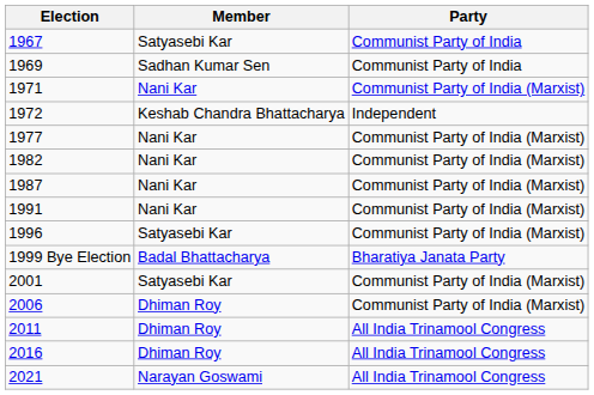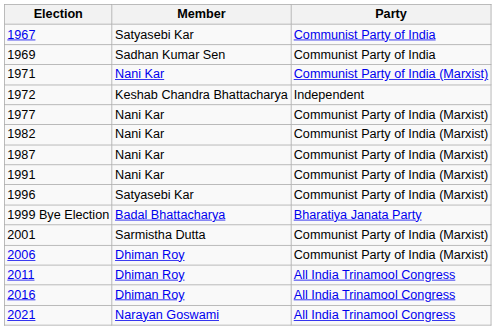 <table class="wikitable sortable">
 <tr>
 <th>Election</th>
 <th>Member</th>
 <th colspan=2>Party</th>
 </tr>
 <tr>
 <td><a href='#'>1967</a></td>
 <td>Satyasebi Kar</td>
 <td><a href='#'>Communist Party of India</a></td>
 </tr>
 <tr>
 <td>1969</td>
 <td>Sadhan Kumar Sen</td>
 <td>Communist Party of India</td>
 </tr>
 <tr>
 <td>1971</td>
 <td><a href='#'>Nani Kar</a></td>
 <td><a href='#'>Communist Party of India (Marxist)</a></td>
 </tr>
 <tr>
 <td>1972</td>
 <td>Keshab Chandra Bhattacharya</td>
 <td>Independent</td>
 </tr>
 <tr>
 <td>1977</td>
 <td>Nani Kar</td>
 <td>Communist Party of India (Marxist)</td>
 </tr>
 <tr>
 <td>1982</td>
 <td>Nani Kar</td>
 <td>Communist Party of India (Marxist)</td>
 </tr>
 <tr>
 <td>1987</td>
 <td>Nani Kar</td>
 <td>Communist Party of India (Marxist)</td>
 </tr>
 <tr>
 <td>1991</td>
 <td>Nani Kar</td>
 <td>Communist Party of India (Marxist)</td>
 </tr>
 <tr>
 <td>1996</td>
 <td>Satyasebi Kar</td>
 <td>Communist Party of India (Marxist)</td>
 </tr>
 <tr>
 <td>1999 Bye Election</td>
 <td><a href='#'>Badal Bhattacharya</a></td>
 <td><a href='#'>Bharatiya Janata Party</a></td>
 </tr>
 <tr>
 <td>2001</td>
-<td>Satyasebi Kar</td>
+<td>Sarmistha Dutta</td>
 <td>Communist Party of India (Marxist)</td>
 </tr>
 <tr>
 <td><a href='#'>2006</a></td>
 <td><a href='#'>Dhiman Roy</a></td>
 <td>Communist Party of India (Marxist)</td>
 </tr>
 <tr>
 <td><a href='#'>2011</a></td>
 <td><a href='#'>Dhiman Roy</a></td>
 <td><a href='#'>All India Trinamool Congress</a></td>
 </tr>
 <tr>
 <td><a href='#'>2016</a></td>
 <td><a href='#'>Dhiman Roy</a></td>
 <td><a href='#'>All India Trinamool Congress</a></td>
 </tr>
 <tr>
 <td><a href='#'>2021</a></td>
 <td><a href='#'>Narayan Goswami</a></td>
 <td><a href='#'>All India Trinamool Congress</a></td>
 </tr>
 </table>
